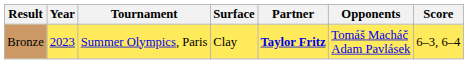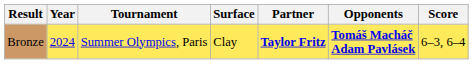 <table class="wikitable">
 <tr>
 <th>Result</th>
 <th>Year</th>
 <th>Tournament</th>
 <th>Surface</th>
 <th>Partner</th>
 <th>Opponents</th>
 <th class=unsortable>Score</th>
 </tr>
 <tr style=background:#ffea5c>
 <td style=background:#c96>Bronze</td>
-<td><a href='#'>2023</a></td>
+<td><a href='#'>2024</a></td>
 <td><a href='#'>Summer Olympics</a>, Paris</td>
 <td>Clay</td>
 <td><strong> <a href='#'>Taylor Fritz</a></strong></td>
-<td> <a href='#'>Tomáš Macháč</a><br> <a href='#'>Adam Pavlásek</a></td>
+<td><strong> <a href='#'>Tomáš Macháč</a><br> <a href='#'>Adam Pavlásek</a></strong></td>
 <td>6–3, 6–4</td>
 </tr>
 </table>
